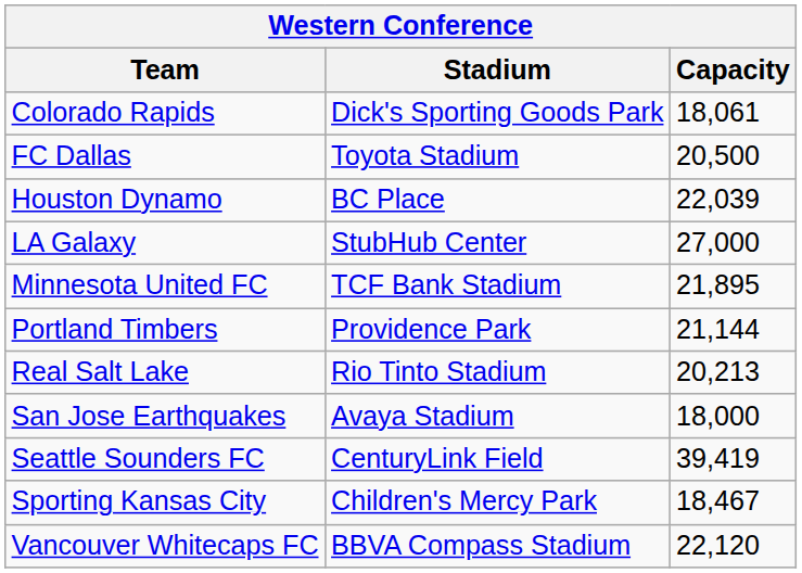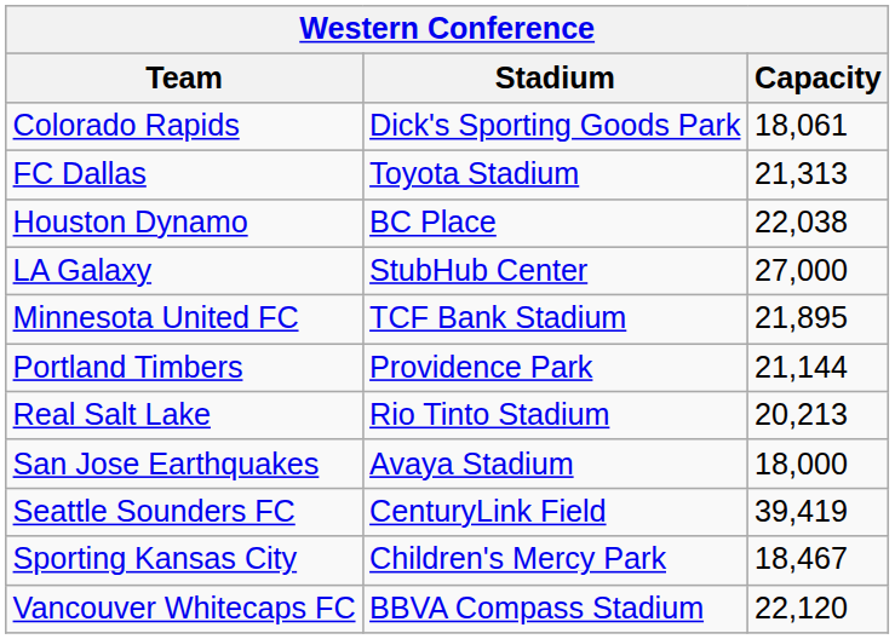 <table class="wikitable" style="text-align:left">
 <tr>
 <th colspan=3><a href='#'>Western Conference</a></th>
 </tr>
 <tr>
 <th>Team</th>
 <th>Stadium</th>
 <th>Capacity</th>
 </tr>
 <tr>
 <td><a href='#'>Colorado Rapids</a></td>
 <td><a href='#'>Dick's Sporting Goods Park</a></td>
 <td>18,061</td>
 </tr>
 <tr>
 <td><a href='#'>FC Dallas</a></td>
 <td><a href='#'>Toyota Stadium</a></td>
-<td>20,500</td>
+<td>21,313</td>
 </tr>
 <tr>
 <td><a href='#'>Houston Dynamo</a></td>
 <td><a href='#'>BC Place</a></td>
-<td>22,039</td>
+<td>22,038</td>
 </tr>
 <tr>
 <td><a href='#'>LA Galaxy</a></td>
 <td><a href='#'>StubHub Center</a></td>
 <td>27,000</td>
 </tr>
 <tr>
 <td><a href='#'>Minnesota United FC</a></td>
 <td><a href='#'>TCF Bank Stadium</a></td>
 <td>21,895</td>
 </tr>
 <tr>
 <td><a href='#'>Portland Timbers</a></td>
 <td><a href='#'>Providence Park</a></td>
 <td>21,144</td>
 </tr>
 <tr>
 <td><a href='#'>Real Salt Lake</a></td>
 <td><a href='#'>Rio Tinto Stadium</a></td>
 <td>20,213</td>
 </tr>
 <tr>
 <td><a href='#'>San Jose Earthquakes</a></td>
 <td><a href='#'>Avaya Stadium</a></td>
 <td>18,000</td>
 </tr>
 <tr>
 <td><a href='#'>Seattle Sounders FC</a></td>
 <td><a href='#'>CenturyLink Field</a></td>
 <td>39,419</td>
 </tr>
 <tr>
 <td><a href='#'>Sporting Kansas City</a></td>
 <td><a href='#'>Children's Mercy Park</a></td>
 <td>18,467</td>
 </tr>
 <tr>
 <td><a href='#'>Vancouver Whitecaps FC</a></td>
 <td><a href='#'>BBVA Compass Stadium</a></td>
 <td>22,120</td>
 </tr>
 </table>
